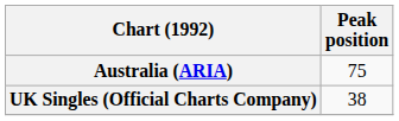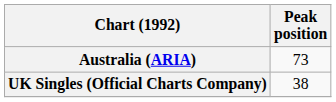 <table class="wikitable sortable plainrowheaders" style="text-align:center;">
 <tr>
 <th>Chart (1992)</th>
 <th>Peak<br>position</th>
 </tr>
 <tr>
 <th scope="row">Australia (<a href='#'>ARIA</a>)</th>
-<td style="text-align:center;">75</td>
+<td style="text-align:center;">73</td>
 </tr>
 <tr>
 <th scope="row">UK Singles (Official Charts Company)</th>
 <td style="text-align:center;">38</td>
 </tr>
 <tr>
 </tr>
 </table>
